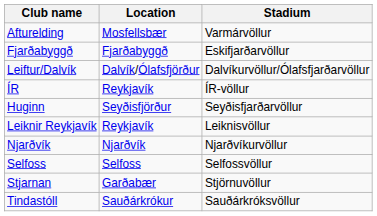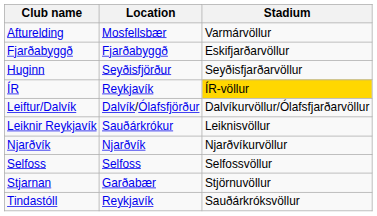 <table class="wikitable">
 <tr>
 <th>Club name</th>
 <th>Location</th>
 <th>Stadium</th>
 </tr>
 <tr>
 <td><a href='#'>Afturelding</a></td>
 <td><a href='#'>Mosfellsbær</a></td>
 <td>Varmárvöllur</td>
 </tr>
 <tr>
 <td><a href='#'>Fjarðabyggð</a></td>
 <td><a href='#'>Fjarðabyggð</a></td>
 <td>Eskifjarðarvöllur</td>
 </tr>
 <tr>
+<td><a href='#'>Huginn</a></td>
+<td><a href='#'>Seyðisfjörður</a></td>
+<td>Seyðisfjarðarvöllur</td>
+</tr>
+<tr>
+<td><a href='#'>ÍR</a></td>
+<td><a href='#'>Reykjavík</a></td>
+<td style="background: gold;">ÍR-völlur</td>
+</tr>
+<tr>
 <td><a href='#'>Leiftur/Dalvík</a></td>
 <td><a href='#'>Dalvík</a>/<a href='#'>Ólafsfjörður</a></td>
 <td>Dalvíkurvöllur/Ólafsfjarðarvöllur</td>
 </tr>
 <tr>
-<td><a href='#'>ÍR</a></td>
-<td><a href='#'>Reykjavík</a></td>
-<td>ÍR-völlur</td>
-</tr>
-<tr>
-<td><a href='#'>Huginn</a></td>
-<td><a href='#'>Seyðisfjörður</a></td>
-<td>Seyðisfjarðarvöllur</td>
-</tr>
-<tr>
 <td><a href='#'>Leiknir Reykjavík</a></td>
-<td><a href='#'>Reykjavík</a></td>
+<td><a href='#'>Sauðárkrókur</a></td>
 <td>Leiknisvöllur</td>
 </tr>
 <tr>
 <td><a href='#'>Njarðvík</a></td>
 <td><a href='#'>Njarðvík</a></td>
 <td>Njarðvíkurvöllur</td>
 </tr>
 <tr>
 <td><a href='#'>Selfoss</a></td>
 <td><a href='#'>Selfoss</a></td>
 <td>Selfossvöllur</td>
 </tr>
 <tr>
 <td><a href='#'>Stjarnan</a></td>
 <td><a href='#'>Garðabær</a></td>
 <td>Stjörnuvöllur</td>
 </tr>
 <tr>
 <td><a href='#'>Tindastóll</a></td>
-<td><a href='#'>Sauðárkrókur</a></td>
+<td><a href='#'>Reykjavík</a></td>
 <td>Sauðárkróksvöllur</td>
 </tr>
 </table>
